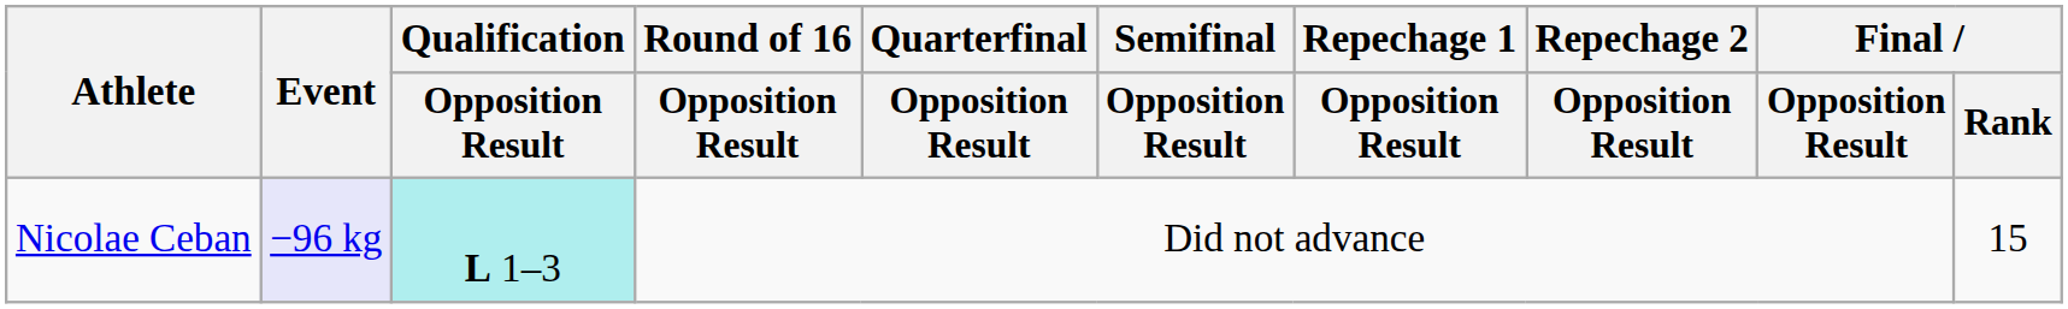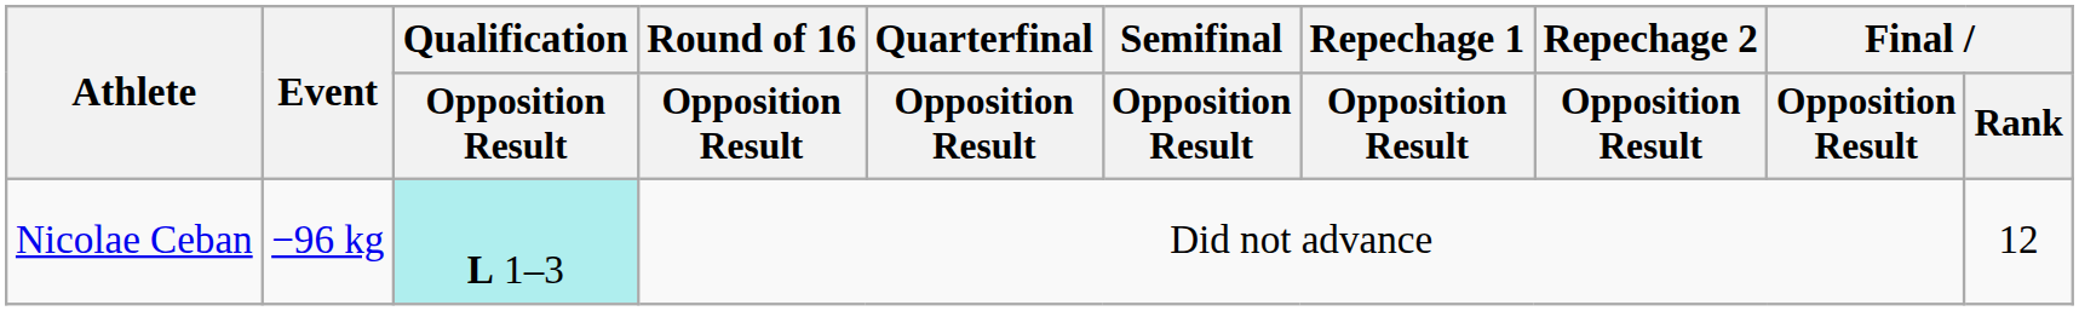 <table class="wikitable" style="font-size:90%">
 <tr>
 <th rowspan="2">Athlete</th>
 <th rowspan="2">Event</th>
 <th>Qualification</th>
 <th>Round of 16</th>
 <th>Quarterfinal</th>
 <th>Semifinal</th>
 <th>Repechage 1</th>
 <th>Repechage 2</th>
 <th colspan=2>Final / </th>
 </tr>
 <tr style="font-size: 95%">
 <th>Opposition<br>Result</th>
 <th>Opposition<br>Result</th>
 <th>Opposition<br>Result</th>
 <th>Opposition<br>Result</th>
 <th>Opposition<br>Result</th>
 <th>Opposition<br>Result</th>
 <th>Opposition<br>Result</th>
 <th>Rank</th>
 </tr>
 <tr align=center>
 <td align=left><a href='#'>Nicolae Ceban</a></td>
-<td align=left style="background: lavender;"><a href='#'>−96 kg</a></td>
+<td align=left><a href='#'>−96 kg</a></td>
 <td style="background: paleturquoise;"><br><strong>L</strong> 1–3 <sup></sup></td>
 <td colspan=6>Did not advance</td>
-<td>15</td>
+<td>12</td>
 </tr>
 </table>
